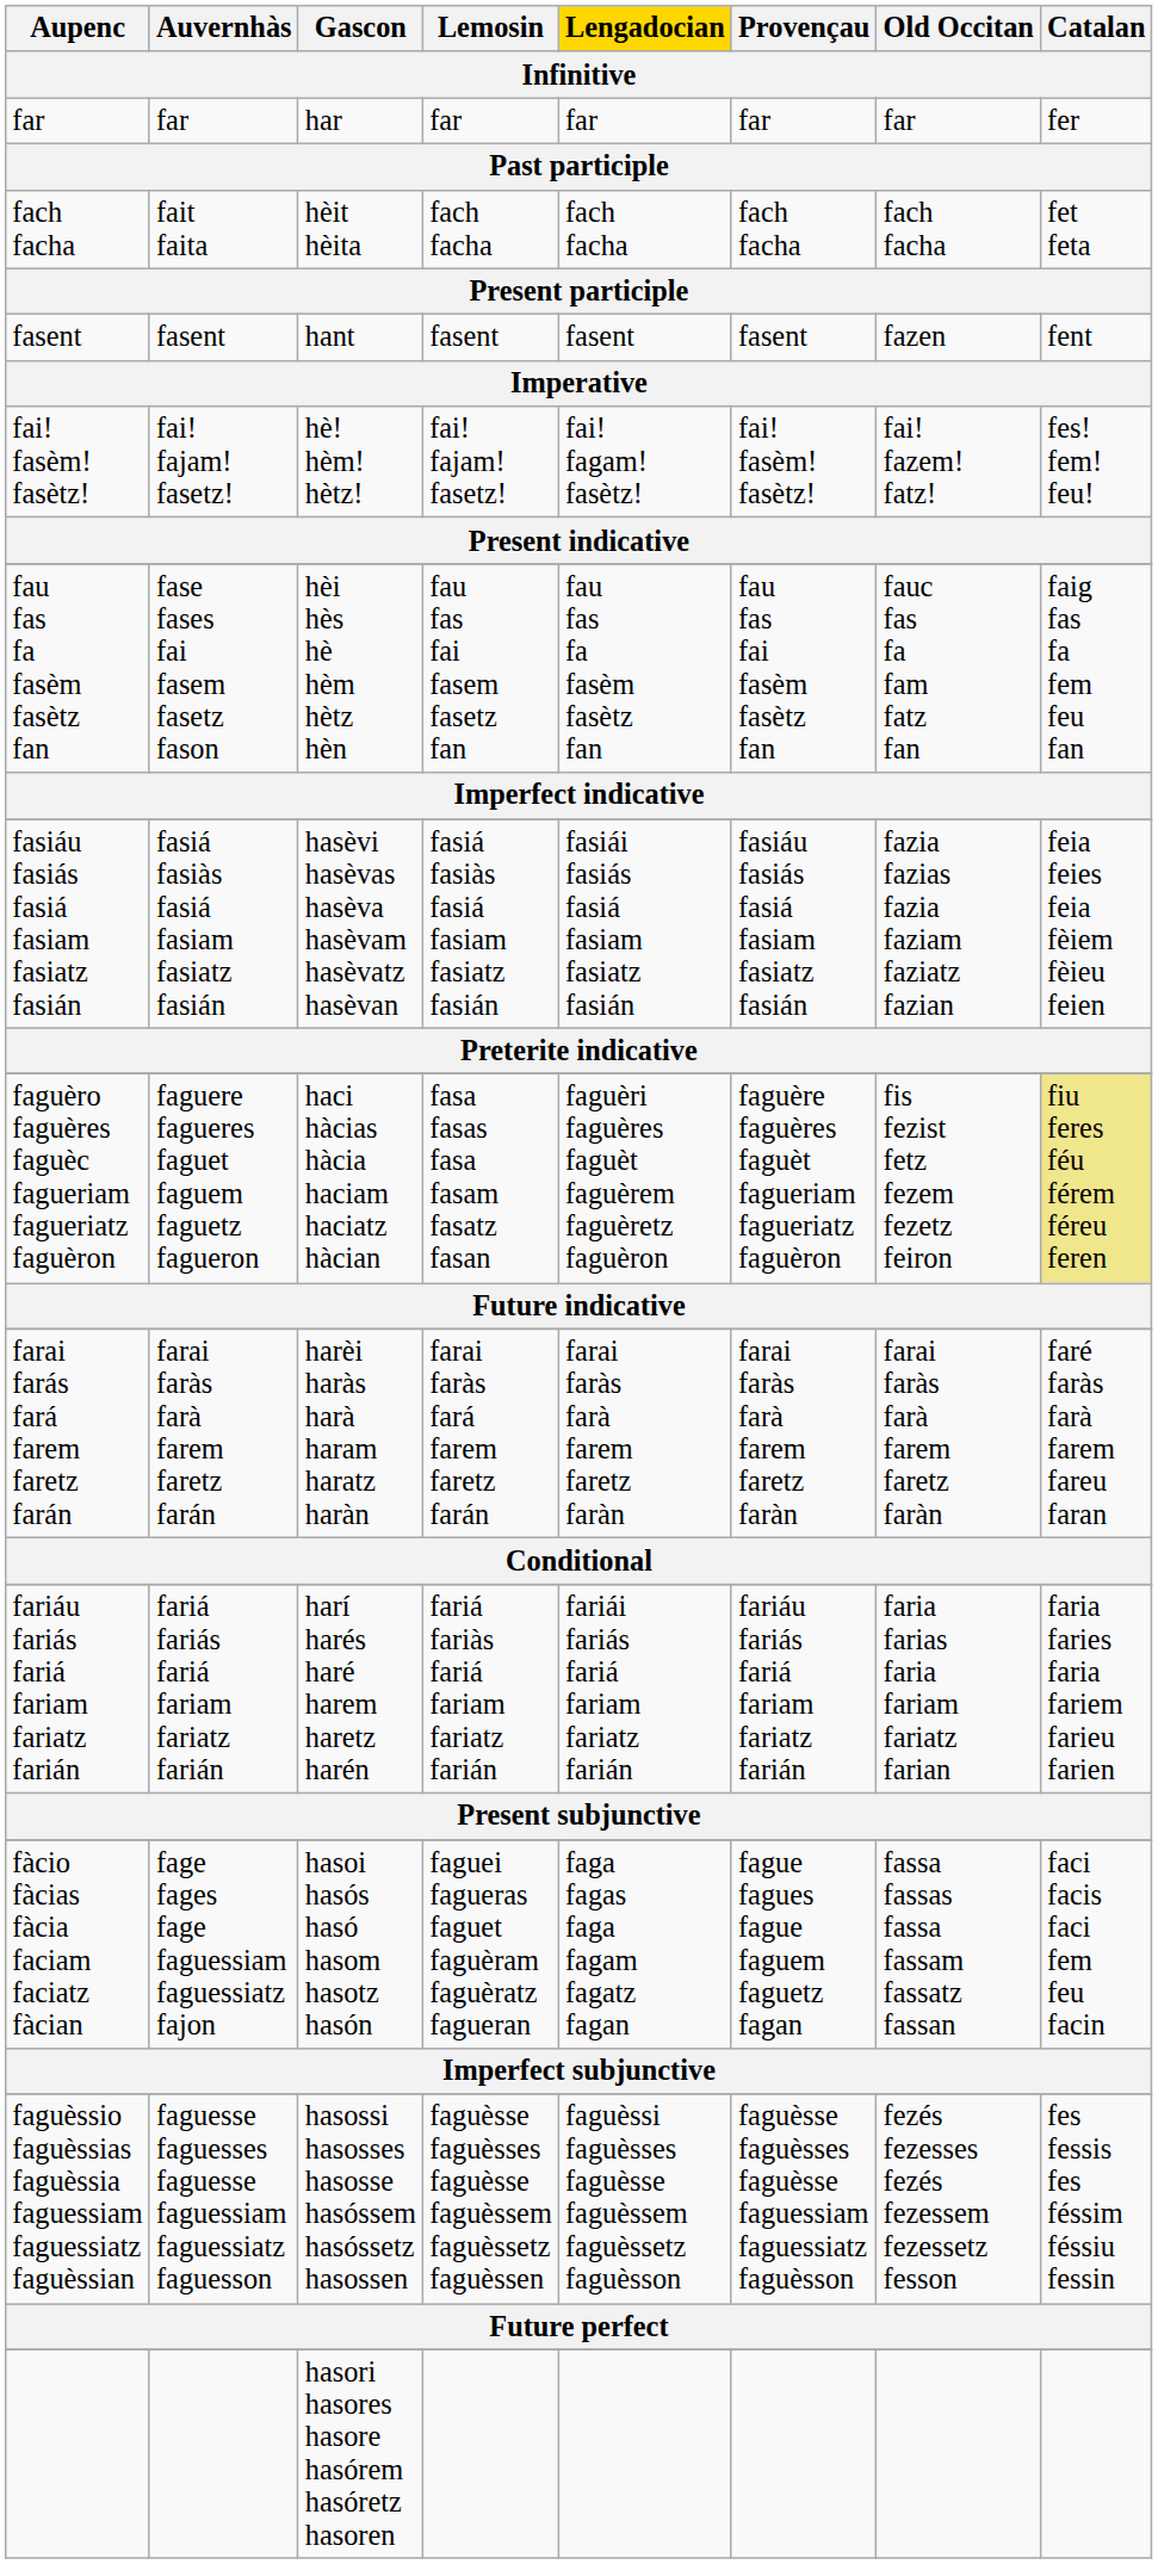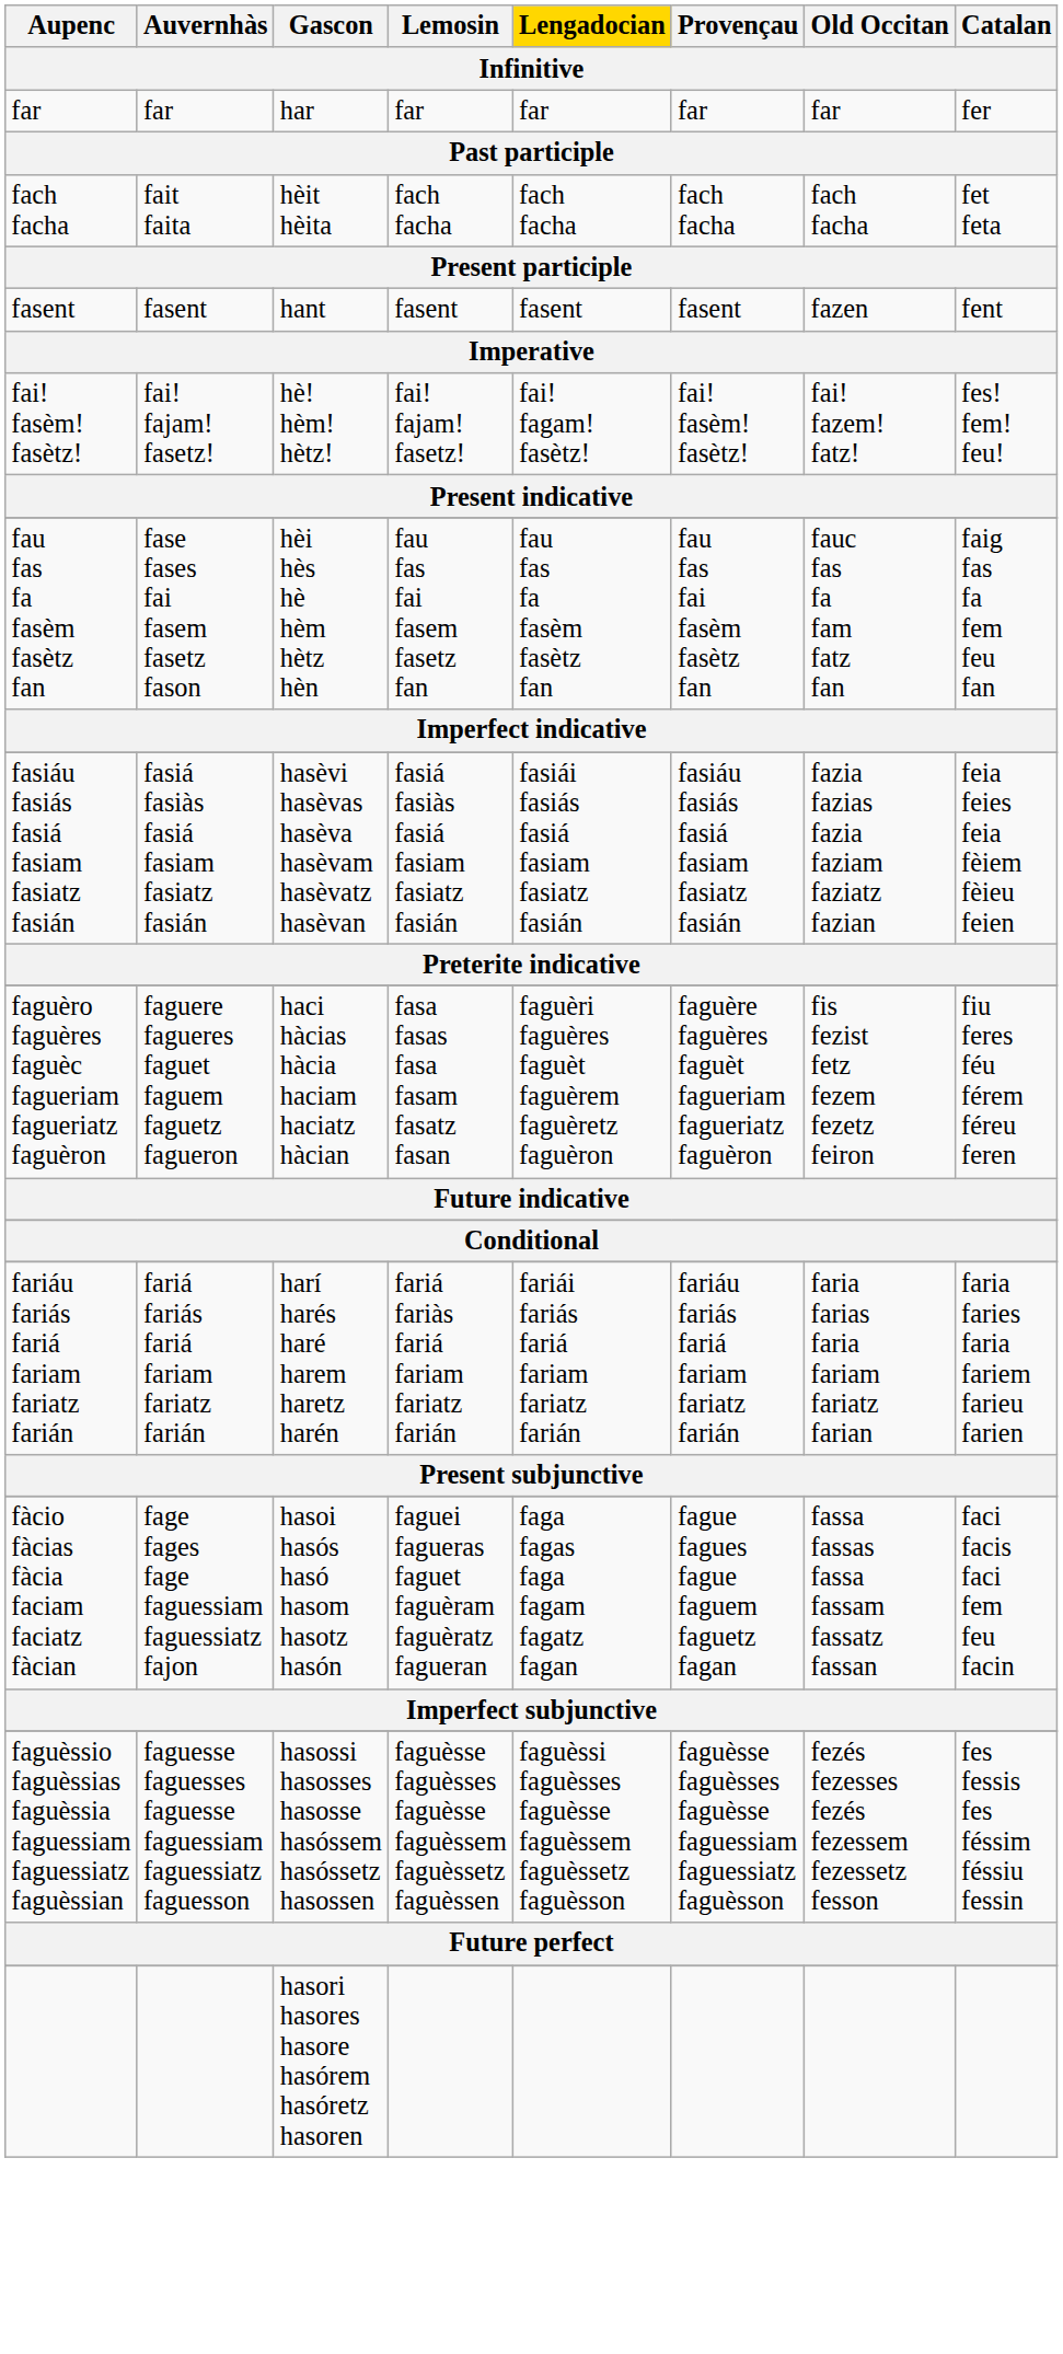 <table class="wikitable">
 <tr>
 <th style="text-align: center;">Aupenc</th>
 <th>Auvernhàs</th>
 <th>Gascon</th>
 <th>Lemosin</th>
 <th style="background:#FFD700">Lengadocian</th>
 <th>Provençau</th>
 <th>Old Occitan</th>
 <th>Catalan</th>
 </tr>
 <tr>
 <th colspan="8" style="text-align: center;">Infinitive</th>
 </tr>
 <tr>
 <td>far </td>
 <td>far </td>
 <td>har </td>
 <td>far </td>
 <td>far </td>
 <td>far </td>
 <td>far </td>
 <td>fer</td>
 </tr>
 <tr>
 <th colspan="8" style="text-align: center;">Past participle</th>
 </tr>
 <tr>
 <td>fach <br>facha </td>
 <td>fait <br>faita </td>
 <td>hèit <br>hèita </td>
 <td>fach <br>facha </td>
 <td>fach <br>facha </td>
 <td>fach <br>facha </td>
 <td>fach <br>facha </td>
 <td>fet<br>feta</td>
 </tr>
 <tr>
 <th colspan="8" style="text-align: center;">Present participle</th>
 </tr>
 <tr>
 <td>fasent </td>
 <td>fasent </td>
 <td>hant </td>
 <td>fasent </td>
 <td>fasent </td>
 <td>fasent </td>
 <td>fazen </td>
 <td>fent</td>
 </tr>
 <tr>
 <th colspan="8" style="text-align: center;">Imperative</th>
 </tr>
 <tr>
 <td>fai! <br>fasèm! <br>fasètz! </td>
 <td>fai! <br>fajam! <br>fasetz! </td>
 <td>hè! <br>hèm! <br>hètz! </td>
 <td>fai! <br>fajam! <br>fasetz! </td>
 <td>fai! <br>fagam! <br>fasètz! </td>
 <td>fai! <br>fasèm! <br>fasètz! </td>
 <td>fai! <br>fazem! <br>fatz! </td>
 <td>fes!<br>fem!<br>feu!</td>
 </tr>
 <tr>
 <th colspan="8" style="text-align: center;">Present indicative</th>
 </tr>
 <tr>
 </tr>
 <tr>
 <td>fau <br>fas <br>fa <br>fasèm <br>fasètz <br>fan </td>
 <td>fase <br>fases <br>fai <br>fasem <br>fasetz <br>fason </td>
 <td>hèi <br>hès <br>hè <br>hèm <br>hètz <br>hèn </td>
 <td>fau <br>fas <br>fai <br>fasem <br>fasetz <br>fan </td>
 <td>fau <br>fas <br>fa <br>fasèm <br>fasètz <br>fan </td>
 <td>fau <br>fas <br>fai <br>fasèm <br>fasètz <br>fan </td>
 <td>fauc <br>fas <br>fa <br>fam <br>fatz <br>fan </td>
 <td>faig<br>fas<br>fa<br>fem<br>feu<br>fan</td>
 </tr>
 <tr>
 <th colspan="8" style="text-align: center;">Imperfect indicative</th>
 </tr>
 <tr>
 </tr>
 <tr>
 <td>fasiáu <br>fasiás <br>fasiá <br>fasiam <br>fasiatz <br>fasián </td>
 <td>fasiá <br>fasiàs <br>fasiá <br>fasiam <br>fasiatz <br>fasián </td>
 <td>hasèvi <br>hasèvas <br>hasèva <br>hasèvam <br>hasèvatz <br>hasèvan </td>
 <td>fasiá <br>fasiàs <br>fasiá <br>fasiam <br>fasiatz <br>fasián </td>
 <td>fasiái <br>fasiás <br>fasiá <br>fasiam <br>fasiatz <br>fasián </td>
 <td>fasiáu <br>fasiás <br>fasiá <br>fasiam <br>fasiatz <br>fasián </td>
 <td>fazia <br>fazias <br>fazia <br>faziam <br>faziatz <br>fazian </td>
 <td>feia<br>feies<br>feia<br>fèiem<br>fèieu<br>feien</td>
 </tr>
 <tr>
 <th colspan="8" style="text-align: center;">Preterite indicative</th>
 </tr>
 <tr>
 </tr>
 <tr>
 <td>faguèro <br>faguères <br>faguèc <br>fagueriam <br>fagueriatz <br>faguèron </td>
 <td>faguere <br>fagueres <br>faguet <br>faguem <br>faguetz <br>fagueron </td>
 <td>haci <br>hàcias <br>hàcia <br>haciam <br>haciatz <br>hàcian </td>
 <td>fasa <br>fasas <br>fasa <br>fasam <br>fasatz <br>fasan </td>
 <td>faguèri <br>faguères <br>faguèt <br>faguèrem <br>faguèretz <br>faguèron </td>
 <td>faguère <br>faguères <br>faguèt <br>fagueriam <br>fagueriatz <br>faguèron </td>
 <td>fis <br>fezist <br>fetz <br>fezem <br>fezetz <br>feiron </td>
-<td style="background: khaki;">fiu<br>feres<br>féu<br>férem<br>féreu<br>feren</td>
+<td>fiu<br>feres<br>féu<br>férem<br>féreu<br>feren</td>
 </tr>
 <tr>
 <th colspan="8" style="text-align: center;">Future indicative</th>
 </tr>
 <tr>
-</tr>
-<tr>
-<td>farai <br>farás <br>fará <br>farem <br>faretz <br>farán </td>
-<td>farai <br>faràs <br>farà <br>farem <br>faretz <br>farán </td>
-<td>harèi <br>haràs <br>harà <br>haram <br>haratz <br>haràn </td>
-<td>farai <br>faràs <br>fará <br>farem <br>faretz <br>farán </td>
-<td>farai <br>faràs <br>farà <br>farem <br>faretz <br>faràn </td>
-<td>farai <br>faràs <br>farà <br>farem <br>faretz <br>faràn </td>
-<td>farai <br>faràs <br>farà <br>farem <br>faretz <br>faràn </td>
-<td>faré<br>faràs<br>farà<br>farem<br>fareu<br>faran</td>
 </tr>
 <tr>
 <th colspan="8" style="text-align: center;">Conditional</th>
 </tr>
 <tr>
 </tr>
 <tr>
 <td>fariáu <br>fariás <br>fariá <br>fariam <br>fariatz <br>farián </td>
 <td>fariá <br>fariás <br>fariá <br>fariam <br>fariatz <br>farián </td>
 <td>harí <br>harés <br>haré <br>harem <br>haretz <br>harén </td>
 <td>fariá <br>fariàs <br>fariá <br>fariam <br>fariatz <br>farián </td>
 <td>fariái <br>fariás <br>fariá <br>fariam <br>fariatz <br>farián </td>
 <td>fariáu <br>fariás <br>fariá <br>fariam <br>fariatz <br>farián </td>
 <td>faria <br>farias <br>faria <br>fariam <br>fariatz <br>farian </td>
 <td>faria<br>faries<br>faria<br>fariem<br>farieu<br>farien</td>
 </tr>
 <tr>
 <th colspan="8" style="text-align: center;">Present subjunctive</th>
 </tr>
 <tr>
 </tr>
 <tr>
 <td>fàcio <br>fàcias <br>fàcia <br>faciam <br>faciatz <br>fàcian </td>
 <td>fage <br>fages <br>fage <br>faguessiam <br>faguessiatz <br>fajon </td>
 <td>hasoi <br>hasós <br>hasó <br>hasom <br>hasotz <br>hasón </td>
 <td>faguei <br>fagueras <br>faguet <br>faguèram <br>faguèratz <br>fagueran </td>
 <td>faga <br>fagas <br>faga <br>fagam <br>fagatz <br>fagan </td>
 <td>fague <br>fagues <br>fague <br>faguem <br>faguetz <br>fagan </td>
 <td>fassa <br>fassas <br>fassa <br>fassam <br>fassatz <br>fassan </td>
 <td>faci<br>facis<br>faci<br>fem<br>feu<br>facin</td>
 </tr>
 <tr>
 <th colspan="8" style="text-align: center;">Imperfect subjunctive</th>
 </tr>
 <tr>
 </tr>
 <tr>
 <td>faguèssio <br>faguèssias <br>faguèssia <br>faguessiam <br>faguessiatz <br>faguèssian </td>
 <td>faguesse <br>faguesses <br>faguesse <br>faguessiam <br>faguessiatz <br>faguesson </td>
 <td>hasossi <br>hasosses <br>hasosse <br>hasóssem <br>hasóssetz <br>hasossen </td>
 <td>faguèsse <br>faguèsses <br>faguèsse <br>faguèssem <br>faguèssetz <br>faguèssen </td>
 <td>faguèssi <br>faguèsses <br>faguèsse <br>faguèssem <br>faguèssetz <br>faguèsson </td>
 <td>faguèsse <br>faguèsses <br>faguèsse <br>faguessiam <br>faguessiatz <br>faguèsson </td>
 <td>fezés <br>fezesses <br>fezés <br>fezessem <br>fezessetz <br>fesson </td>
 <td>fes<br>fessis<br>fes<br>féssim<br>féssiu<br>fessin</td>
 </tr>
 <tr>
 <th colspan="8" style="text-align: center;">Future perfect</th>
 </tr>
 <tr>
 </tr>
 <tr>
 <td></td>
 <td></td>
 <td>hasori <br>hasores <br>hasore <br>hasórem <br>hasóretz <br>hasoren </td>
 <td></td>
 <td></td>
 <td></td>
 <td></td>
 <td></td>
 </tr>
 </table>
